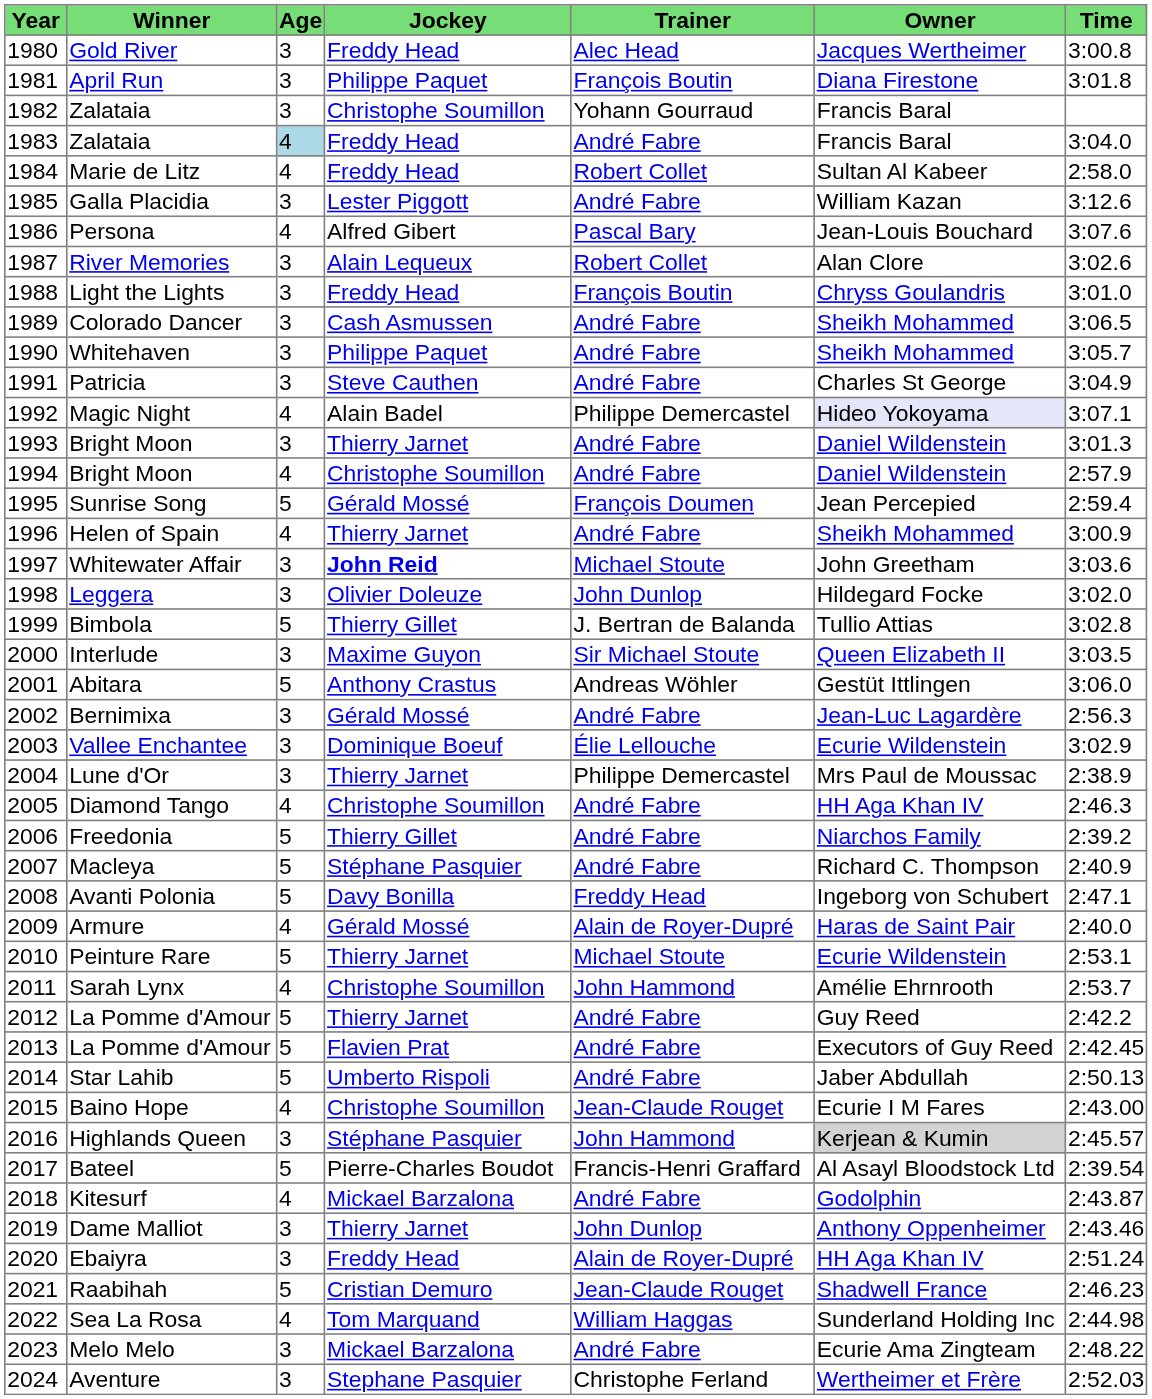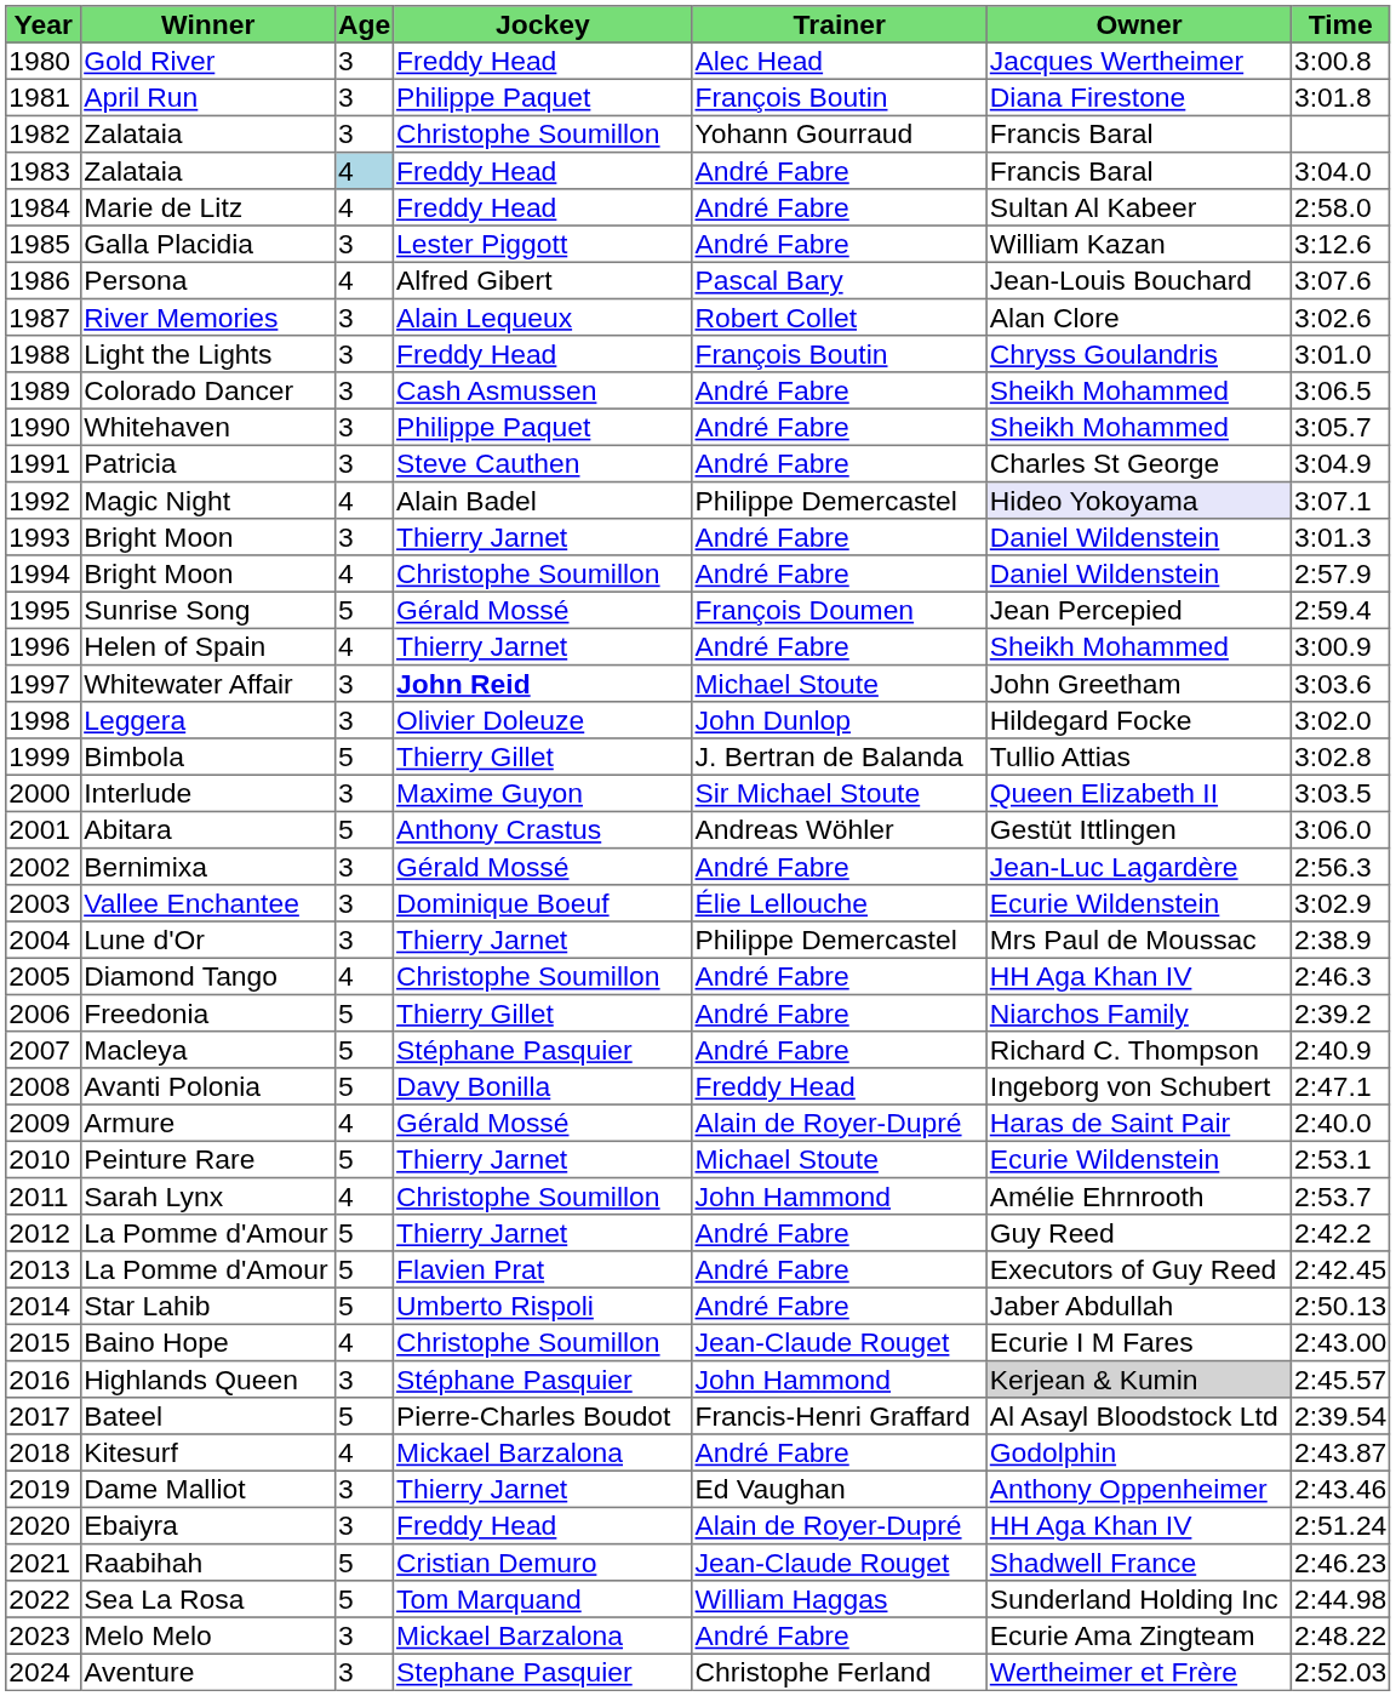 <table class = "sortable" | border="1" style="border-collapse: collapse; font-size:90%">
 <tr bgcolor="#77dd77" align="center">
 <th width="36px"><strong>Year</strong><br></th>
 <th width="129px"><strong>Winner</strong><br></th>
 <th><strong>Age</strong><br></th>
 <th width="152px"><strong>Jockey</strong><br></th>
 <th width="150px"><strong>Trainer</strong><br></th>
 <th width="155px"><strong>Owner</strong><br></th>
 <th><strong>Time</strong><br></th>
 </tr>
 <tr>
 <td>1980</td>
 <td><a href='#'>Gold River</a></td>
 <td>3</td>
 <td><a href='#'>Freddy Head</a></td>
 <td><a href='#'>Alec Head</a></td>
 <td><a href='#'>Jacques Wertheimer</a></td>
 <td>3:00.8</td>
 </tr>
 <tr>
 <td>1981</td>
 <td><a href='#'>April Run</a></td>
 <td>3</td>
 <td><a href='#'>Philippe Paquet</a></td>
 <td><a href='#'>François Boutin</a></td>
 <td><a href='#'>Diana Firestone</a></td>
 <td>3:01.8</td>
 </tr>
 <tr>
 <td>1982</td>
 <td>Zalataia</td>
 <td>3</td>
 <td><a href='#'>Christophe Soumillon</a></td>
 <td>Yohann Gourraud</td>
 <td>Francis Baral</td>
 <td></td>
 </tr>
 <tr>
 <td>1983</td>
 <td>Zalataia</td>
 <td style="background: lightblue;">4</td>
 <td><a href='#'>Freddy Head</a></td>
 <td><a href='#'>André Fabre</a></td>
 <td>Francis Baral</td>
 <td>3:04.0</td>
 </tr>
 <tr>
 <td>1984</td>
 <td>Marie de Litz</td>
 <td>4</td>
 <td><a href='#'>Freddy Head</a></td>
-<td><a href='#'>Robert Collet</a></td>
+<td><a href='#'>André Fabre</a></td>
 <td>Sultan Al Kabeer</td>
 <td>2:58.0</td>
 </tr>
 <tr>
 <td>1985</td>
 <td>Galla Placidia</td>
 <td>3</td>
 <td><a href='#'>Lester Piggott</a></td>
 <td><a href='#'>André Fabre</a></td>
 <td>William Kazan</td>
 <td>3:12.6</td>
 </tr>
 <tr>
 <td>1986</td>
 <td>Persona</td>
 <td>4</td>
 <td>Alfred Gibert</td>
 <td><a href='#'>Pascal Bary</a></td>
 <td>Jean-Louis Bouchard</td>
 <td>3:07.6</td>
 </tr>
 <tr>
 <td>1987</td>
 <td><a href='#'>River Memories</a></td>
 <td>3</td>
 <td><a href='#'>Alain Lequeux</a></td>
 <td><a href='#'>Robert Collet</a></td>
 <td>Alan Clore</td>
 <td>3:02.6</td>
 </tr>
 <tr>
 <td>1988</td>
 <td>Light the Lights</td>
 <td>3</td>
 <td><a href='#'>Freddy Head</a></td>
 <td><a href='#'>François Boutin</a></td>
 <td><a href='#'>Chryss Goulandris</a></td>
 <td>3:01.0</td>
 </tr>
 <tr>
 <td>1989</td>
 <td>Colorado Dancer</td>
 <td>3</td>
 <td><a href='#'>Cash Asmussen</a></td>
 <td><a href='#'>André Fabre</a></td>
 <td><a href='#'>Sheikh Mohammed</a></td>
 <td>3:06.5</td>
 </tr>
 <tr>
 <td>1990</td>
 <td>Whitehaven</td>
 <td>3</td>
 <td><a href='#'>Philippe Paquet</a></td>
 <td><a href='#'>André Fabre</a></td>
 <td><a href='#'>Sheikh Mohammed</a></td>
 <td>3:05.7</td>
 </tr>
 <tr>
 <td>1991</td>
 <td>Patricia</td>
 <td>3</td>
 <td><a href='#'>Steve Cauthen</a></td>
 <td><a href='#'>André Fabre</a></td>
 <td>Charles St George</td>
 <td>3:04.9</td>
 </tr>
 <tr>
 <td>1992</td>
 <td>Magic Night</td>
 <td>4</td>
 <td>Alain Badel</td>
 <td>Philippe Demercastel</td>
 <td style="background: lavender;">Hideo Yokoyama</td>
 <td>3:07.1</td>
 </tr>
 <tr>
 <td>1993</td>
 <td>Bright Moon</td>
 <td>3</td>
 <td><a href='#'>Thierry Jarnet</a></td>
 <td><a href='#'>André Fabre</a></td>
 <td><a href='#'>Daniel Wildenstein</a></td>
 <td>3:01.3</td>
 </tr>
 <tr>
 <td>1994</td>
 <td>Bright Moon</td>
 <td>4</td>
 <td><a href='#'>Christophe Soumillon</a></td>
 <td><a href='#'>André Fabre</a></td>
 <td><a href='#'>Daniel Wildenstein</a></td>
 <td>2:57.9</td>
 </tr>
 <tr>
 <td>1995</td>
 <td>Sunrise Song</td>
 <td>5</td>
 <td><a href='#'>Gérald Mossé</a></td>
 <td><a href='#'>François Doumen</a></td>
 <td>Jean Percepied</td>
 <td>2:59.4</td>
 </tr>
 <tr>
 <td>1996</td>
 <td>Helen of Spain</td>
 <td>4</td>
 <td><a href='#'>Thierry Jarnet</a></td>
 <td><a href='#'>André Fabre</a></td>
 <td><a href='#'>Sheikh Mohammed</a></td>
 <td>3:00.9</td>
 </tr>
 <tr>
 <td>1997</td>
 <td>Whitewater Affair</td>
 <td>3</td>
 <td><strong><a href='#'>John Reid</a></strong></td>
 <td><a href='#'>Michael Stoute</a></td>
 <td>John Greetham</td>
 <td>3:03.6</td>
 </tr>
 <tr>
 <td>1998</td>
 <td><a href='#'>Leggera</a></td>
 <td>3</td>
 <td><a href='#'>Olivier Doleuze</a></td>
 <td><a href='#'>John Dunlop</a></td>
 <td>Hildegard Focke</td>
 <td>3:02.0</td>
 </tr>
 <tr>
 <td>1999</td>
 <td>Bimbola</td>
 <td>5</td>
 <td><a href='#'>Thierry Gillet</a></td>
 <td>J. Bertran de Balanda </td>
 <td>Tullio Attias</td>
 <td>3:02.8</td>
 </tr>
 <tr>
 <td>2000</td>
 <td>Interlude</td>
 <td>3</td>
 <td><a href='#'>Maxime Guyon</a></td>
 <td><a href='#'>Sir Michael Stoute</a></td>
 <td><a href='#'>Queen Elizabeth II</a></td>
 <td>3:03.5</td>
 </tr>
 <tr>
 <td>2001</td>
 <td>Abitara</td>
 <td>5</td>
 <td><a href='#'>Anthony Crastus</a></td>
 <td>Andreas Wöhler</td>
 <td>Gestüt Ittlingen</td>
 <td>3:06.0</td>
 </tr>
 <tr>
 <td>2002</td>
 <td>Bernimixa</td>
 <td>3</td>
 <td><a href='#'>Gérald Mossé</a></td>
 <td><a href='#'>André Fabre</a></td>
 <td><a href='#'>Jean-Luc Lagardère</a></td>
 <td>2:56.3</td>
 </tr>
 <tr>
 <td>2003</td>
 <td><a href='#'>Vallee Enchantee</a></td>
 <td>3</td>
 <td><a href='#'>Dominique Boeuf</a></td>
 <td><a href='#'>Élie Lellouche</a></td>
 <td><a href='#'>Ecurie Wildenstein</a></td>
 <td>3:02.9</td>
 </tr>
 <tr>
 <td>2004</td>
 <td>Lune d'Or</td>
 <td>3</td>
 <td><a href='#'>Thierry Jarnet</a></td>
 <td>Philippe Demercastel</td>
 <td>Mrs Paul de Moussac</td>
 <td>2:38.9</td>
 </tr>
 <tr>
 <td>2005</td>
 <td>Diamond Tango</td>
 <td>4</td>
 <td><a href='#'>Christophe Soumillon</a></td>
 <td><a href='#'>André Fabre</a></td>
 <td><a href='#'>HH Aga Khan IV</a></td>
 <td>2:46.3</td>
 </tr>
 <tr>
 <td>2006</td>
 <td>Freedonia</td>
 <td>5</td>
 <td><a href='#'>Thierry Gillet</a></td>
 <td><a href='#'>André Fabre</a></td>
 <td><a href='#'>Niarchos Family</a></td>
 <td>2:39.2</td>
 </tr>
 <tr>
 <td>2007</td>
 <td>Macleya</td>
 <td>5</td>
 <td><a href='#'>Stéphane Pasquier</a></td>
 <td><a href='#'>André Fabre</a></td>
 <td>Richard C. Thompson</td>
 <td>2:40.9</td>
 </tr>
 <tr>
 <td>2008</td>
 <td>Avanti Polonia</td>
 <td>5</td>
 <td><a href='#'>Davy Bonilla</a></td>
 <td><a href='#'>Freddy Head</a></td>
 <td>Ingeborg von Schubert</td>
 <td>2:47.1</td>
 </tr>
 <tr>
 <td>2009</td>
 <td>Armure</td>
 <td>4</td>
 <td><a href='#'>Gérald Mossé</a></td>
 <td><a href='#'>Alain de Royer-Dupré</a></td>
 <td><a href='#'>Haras de Saint Pair</a></td>
 <td>2:40.0</td>
 </tr>
 <tr>
 <td>2010</td>
 <td>Peinture Rare</td>
 <td>5</td>
 <td><a href='#'>Thierry Jarnet</a></td>
 <td><a href='#'>Michael Stoute</a></td>
 <td><a href='#'>Ecurie Wildenstein</a></td>
 <td>2:53.1</td>
 </tr>
 <tr>
 <td>2011</td>
 <td>Sarah Lynx</td>
 <td>4</td>
 <td><a href='#'>Christophe Soumillon</a></td>
 <td><a href='#'>John Hammond</a></td>
 <td>Amélie Ehrnrooth</td>
 <td>2:53.7</td>
 </tr>
 <tr>
 <td>2012</td>
 <td>La Pomme d'Amour</td>
 <td>5</td>
 <td><a href='#'>Thierry Jarnet</a></td>
 <td><a href='#'>André Fabre</a></td>
 <td>Guy Reed</td>
 <td>2:42.2</td>
 </tr>
 <tr>
 <td>2013</td>
 <td>La Pomme d'Amour</td>
 <td>5</td>
 <td><a href='#'>Flavien Prat</a></td>
 <td><a href='#'>André Fabre</a></td>
 <td>Executors of Guy Reed</td>
 <td>2:42.45</td>
 </tr>
 <tr>
 <td>2014</td>
 <td>Star Lahib</td>
 <td>5</td>
 <td><a href='#'>Umberto Rispoli</a></td>
 <td><a href='#'>André Fabre</a></td>
 <td>Jaber Abdullah</td>
 <td>2:50.13</td>
 </tr>
 <tr>
 <td>2015</td>
 <td>Baino Hope</td>
 <td>4</td>
 <td><a href='#'>Christophe Soumillon</a></td>
 <td><a href='#'>Jean-Claude Rouget</a></td>
 <td>Ecurie I M Fares</td>
 <td>2:43.00</td>
 </tr>
 <tr>
 <td>2016</td>
 <td>Highlands Queen</td>
 <td>3</td>
 <td><a href='#'>Stéphane Pasquier</a></td>
 <td><a href='#'>John Hammond</a></td>
 <td style="background: lightgrey;">Kerjean & Kumin </td>
 <td>2:45.57</td>
 </tr>
 <tr>
 <td>2017</td>
 <td>Bateel</td>
 <td>5</td>
 <td>Pierre-Charles Boudot</td>
 <td>Francis-Henri Graffard</td>
 <td>Al Asayl Bloodstock Ltd</td>
 <td>2:39.54</td>
 </tr>
 <tr>
 <td>2018</td>
 <td>Kitesurf</td>
 <td>4</td>
 <td><a href='#'>Mickael Barzalona</a></td>
 <td><a href='#'>André Fabre</a></td>
 <td><a href='#'>Godolphin</a></td>
 <td>2:43.87</td>
 </tr>
 <tr>
 <td>2019</td>
 <td>Dame Malliot</td>
 <td>3</td>
 <td><a href='#'>Thierry Jarnet</a></td>
-<td><a href='#'>John Dunlop</a></td>
+<td>Ed Vaughan</td>
 <td><a href='#'>Anthony Oppenheimer</a></td>
 <td>2:43.46</td>
 </tr>
 <tr>
 <td>2020</td>
 <td>Ebaiyra</td>
 <td>3</td>
 <td><a href='#'>Freddy Head</a></td>
 <td><a href='#'>Alain de Royer-Dupré</a></td>
 <td><a href='#'>HH Aga Khan IV</a></td>
 <td>2:51.24</td>
 </tr>
 <tr>
 <td>2021</td>
 <td>Raabihah</td>
 <td>5</td>
 <td><a href='#'>Cristian Demuro</a></td>
 <td><a href='#'>Jean-Claude Rouget</a></td>
 <td><a href='#'>Shadwell France</a></td>
 <td>2:46.23</td>
 </tr>
 <tr>
 <td>2022</td>
 <td>Sea La Rosa</td>
-<td>4</td>
+<td>5</td>
 <td><a href='#'>Tom Marquand</a></td>
 <td><a href='#'>William Haggas</a></td>
 <td>Sunderland Holding Inc</td>
 <td>2:44.98</td>
 </tr>
 <tr>
 <td>2023</td>
 <td>Melo Melo</td>
 <td>3</td>
 <td><a href='#'>Mickael Barzalona</a></td>
 <td><a href='#'>André Fabre</a></td>
 <td>Ecurie Ama Zingteam</td>
 <td>2:48.22</td>
 </tr>
 <tr>
 <td>2024</td>
 <td>Aventure</td>
 <td>3</td>
 <td><a href='#'>Stephane Pasquier</a></td>
 <td>Christophe Ferland</td>
 <td><a href='#'>Wertheimer et Frère</a></td>
 <td>2:52.03</td>
 </tr>
 </table>
